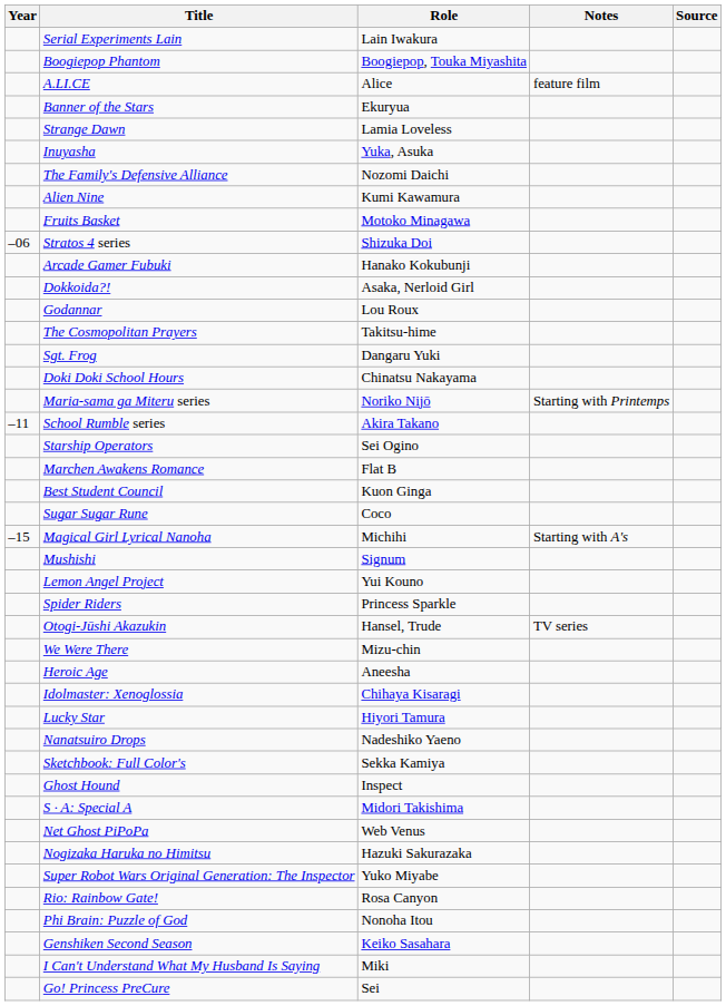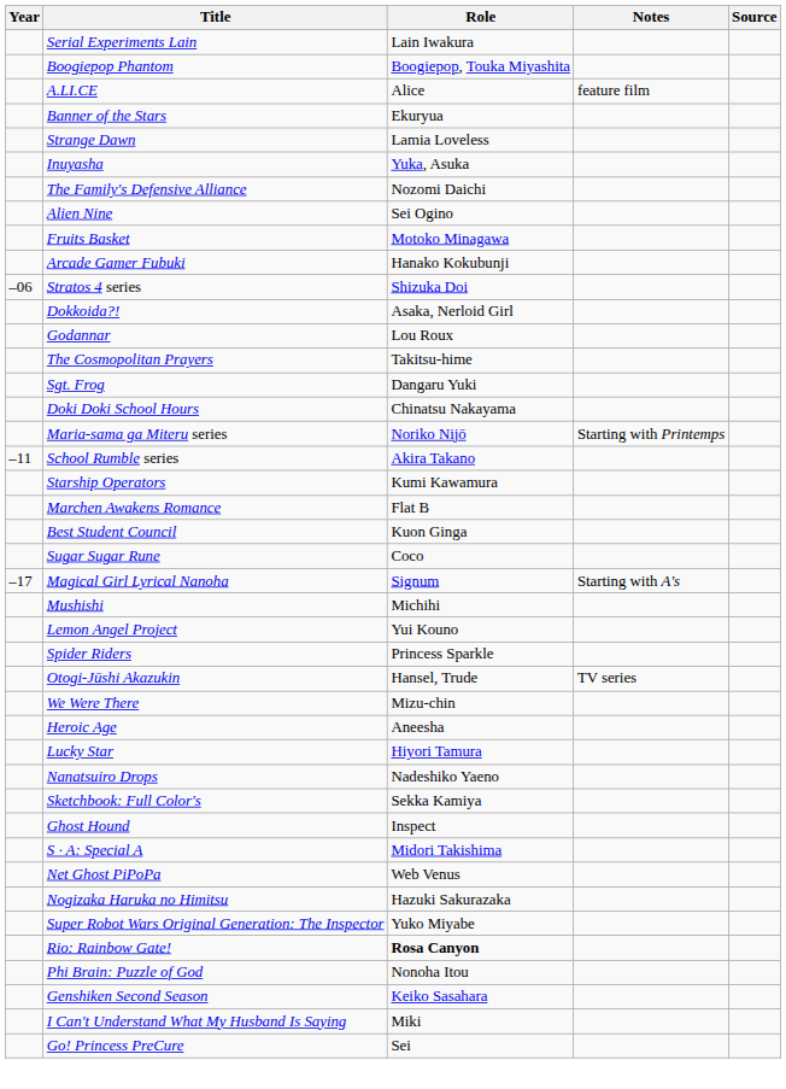 <table class="wikitable sortable plainrowheaders">
 <tr>
 <th>Year</th>
 <th>Title</th>
 <th>Role</th>
 <th class="unsortable">Notes</th>
 <th class="unsortable">Source</th>
 </tr>
 <tr>
 <td></td>
 <td><em><a href='#'>Serial Experiments Lain</a></em></td>
 <td>Lain Iwakura</td>
 <td></td>
 <td></td>
 </tr>
 <tr>
 <td></td>
 <td><em><a href='#'>Boogiepop Phantom</a></em></td>
 <td><a href='#'>Boogiepop</a>, <a href='#'>Touka Miyashita</a></td>
 <td></td>
 <td></td>
 </tr>
 <tr>
 <td></td>
 <td><em><a href='#'>A.LI.CE</a></em></td>
 <td>Alice</td>
 <td>feature film</td>
 <td></td>
 </tr>
 <tr>
 <td></td>
 <td><em><a href='#'>Banner of the Stars</a></em></td>
 <td>Ekuryua</td>
 <td></td>
 <td></td>
 </tr>
 <tr>
 <td></td>
 <td><em><a href='#'>Strange Dawn</a></em></td>
 <td>Lamia Loveless</td>
 <td></td>
 <td></td>
 </tr>
 <tr>
 <td></td>
 <td><em><a href='#'>Inuyasha</a></em></td>
 <td><a href='#'>Yuka</a>, Asuka</td>
 <td></td>
 <td></td>
 </tr>
 <tr>
 <td></td>
 <td><em><a href='#'>The Family's Defensive Alliance</a></em></td>
 <td>Nozomi Daichi</td>
 <td></td>
 <td></td>
 </tr>
 <tr>
 <td></td>
 <td><em><a href='#'>Alien Nine</a></em></td>
-<td>Kumi Kawamura</td>
+<td>Sei Ogino</td>
 <td></td>
 <td></td>
 </tr>
 <tr>
 <td></td>
 <td><em><a href='#'>Fruits Basket</a></em></td>
 <td><a href='#'>Motoko Minagawa</a></td>
 <td></td>
 <td></td>
 </tr>
 <tr>
-<td>–06</td>
-<td><em><a href='#'>Stratos 4</a></em> series</td>
-<td><a href='#'>Shizuka Doi</a></td>
+<td></td>
+<td><em><a href='#'>Arcade Gamer Fubuki</a></em></td>
+<td>Hanako Kokubunji</td>
 <td></td>
 <td></td>
 </tr>
 <tr>
-<td></td>
-<td><em><a href='#'>Arcade Gamer Fubuki</a></em></td>
-<td>Hanako Kokubunji</td>
+<td>–06</td>
+<td><em><a href='#'>Stratos 4</a></em> series</td>
+<td><a href='#'>Shizuka Doi</a></td>
 <td></td>
 <td></td>
 </tr>
 <tr>
 <td></td>
 <td><em><a href='#'>Dokkoida?!</a></em></td>
 <td>Asaka, Nerloid Girl</td>
 <td></td>
 <td></td>
 </tr>
 <tr>
 <td></td>
 <td><em><a href='#'>Godannar</a></em></td>
 <td>Lou Roux</td>
 <td></td>
 <td></td>
 </tr>
 <tr>
 <td></td>
 <td><em><a href='#'>The Cosmopolitan Prayers</a></em></td>
 <td>Takitsu-hime</td>
 <td></td>
 <td></td>
 </tr>
 <tr>
 <td></td>
 <td><em><a href='#'>Sgt. Frog</a></em></td>
 <td>Dangaru Yuki</td>
 <td></td>
 <td></td>
 </tr>
 <tr>
 <td></td>
 <td><em><a href='#'>Doki Doki School Hours</a></em></td>
 <td>Chinatsu Nakayama</td>
 <td></td>
 <td></td>
 </tr>
 <tr>
 <td></td>
 <td><em><a href='#'>Maria-sama ga Miteru</a></em> series</td>
 <td><a href='#'>Noriko Nijō</a></td>
 <td>Starting with <em>Printemps</em></td>
 <td></td>
 </tr>
 <tr>
 <td>–11</td>
 <td><em><a href='#'>School Rumble</a></em> series</td>
 <td><a href='#'>Akira Takano</a></td>
 <td></td>
 <td></td>
 </tr>
 <tr>
 <td></td>
 <td><em><a href='#'>Starship Operators</a></em></td>
-<td>Sei Ogino</td>
+<td>Kumi Kawamura</td>
 <td></td>
 <td></td>
 </tr>
 <tr>
 <td></td>
 <td><em><a href='#'>Marchen Awakens Romance</a></em></td>
 <td>Flat B</td>
 <td></td>
 <td></td>
 </tr>
 <tr>
 <td></td>
 <td><em><a href='#'>Best Student Council</a></em></td>
 <td>Kuon Ginga</td>
 <td></td>
 <td></td>
 </tr>
 <tr>
 <td></td>
 <td><em><a href='#'>Sugar Sugar Rune</a></em></td>
 <td>Coco</td>
 <td></td>
 <td></td>
 </tr>
 <tr>
-<td>–15</td>
+<td>–17</td>
 <td><em><a href='#'>Magical Girl Lyrical Nanoha</a></em></td>
-<td>Michihi</td>
+<td><a href='#'>Signum</a></td>
 <td>Starting with <em>A's</em></td>
 <td></td>
 </tr>
 <tr>
 <td></td>
 <td><em><a href='#'>Mushishi</a></em></td>
-<td><a href='#'>Signum</a></td>
+<td>Michihi</td>
 <td></td>
 <td></td>
 </tr>
 <tr>
 <td></td>
 <td><em><a href='#'>Lemon Angel Project</a></em></td>
 <td>Yui Kouno</td>
 <td></td>
 <td></td>
 </tr>
 <tr>
 <td></td>
 <td><em><a href='#'>Spider Riders</a></em></td>
 <td>Princess Sparkle</td>
 <td></td>
 <td></td>
 </tr>
 <tr>
 <td></td>
 <td><em><a href='#'>Otogi-Jūshi Akazukin</a></em></td>
 <td>Hansel, Trude</td>
 <td>TV series</td>
 <td></td>
 </tr>
 <tr>
 <td></td>
 <td><em><a href='#'>We Were There</a></em></td>
 <td>Mizu-chin</td>
 <td></td>
 <td></td>
 </tr>
 <tr>
 <td></td>
 <td><em><a href='#'>Heroic Age</a></em></td>
 <td>Aneesha</td>
-<td></td>
-<td></td>
-</tr>
-<tr>
-<td></td>
-<td><em><a href='#'>Idolmaster: Xenoglossia</a></em></td>
-<td><a href='#'>Chihaya Kisaragi</a></td>
 <td></td>
 <td></td>
 </tr>
 <tr>
 <td></td>
 <td><em><a href='#'>Lucky Star</a></em></td>
 <td><a href='#'>Hiyori Tamura</a></td>
 <td></td>
 <td></td>
 </tr>
 <tr>
 <td></td>
 <td><em><a href='#'>Nanatsuiro Drops</a></em></td>
 <td>Nadeshiko Yaeno</td>
 <td></td>
 <td></td>
 </tr>
 <tr>
 <td></td>
 <td><em><a href='#'>Sketchbook: Full Color's</a></em></td>
 <td>Sekka Kamiya</td>
 <td></td>
 <td></td>
 </tr>
 <tr>
 <td></td>
 <td><em><a href='#'>Ghost Hound</a></em></td>
 <td>Inspect</td>
 <td></td>
 <td></td>
 </tr>
 <tr>
 <td></td>
 <td><em><a href='#'>S · A: Special A</a></em></td>
 <td><a href='#'>Midori Takishima</a></td>
 <td></td>
 <td></td>
 </tr>
 <tr>
 <td></td>
 <td><em><a href='#'>Net Ghost PiPoPa</a></em></td>
 <td>Web Venus</td>
 <td></td>
 <td></td>
 </tr>
 <tr>
 <td></td>
 <td><em><a href='#'>Nogizaka Haruka no Himitsu</a></em></td>
 <td>Hazuki Sakurazaka</td>
 <td></td>
 <td></td>
 </tr>
 <tr>
 <td></td>
 <td><em><a href='#'>Super Robot Wars Original Generation: The Inspector</a></em></td>
 <td>Yuko Miyabe</td>
 <td></td>
 <td></td>
 </tr>
 <tr>
 <td></td>
 <td><em><a href='#'>Rio: Rainbow Gate!</a></em></td>
-<td>Rosa Canyon</td>
+<td><strong>Rosa Canyon</strong></td>
 <td></td>
 <td></td>
 </tr>
 <tr>
 <td></td>
 <td><em><a href='#'>Phi Brain: Puzzle of God</a></em></td>
 <td>Nonoha Itou</td>
 <td></td>
 <td></td>
 </tr>
 <tr>
 <td></td>
 <td><em><a href='#'>Genshiken Second Season</a></em></td>
 <td><a href='#'>Keiko Sasahara</a></td>
 <td></td>
 <td></td>
 </tr>
 <tr>
 <td></td>
 <td><em><a href='#'>I Can't Understand What My Husband Is Saying</a></em></td>
 <td>Miki</td>
 <td></td>
 <td></td>
 </tr>
 <tr>
 <td></td>
 <td><em><a href='#'>Go! Princess PreCure</a></em></td>
 <td>Sei</td>
 <td></td>
 <td></td>
 </tr>
 </table>
